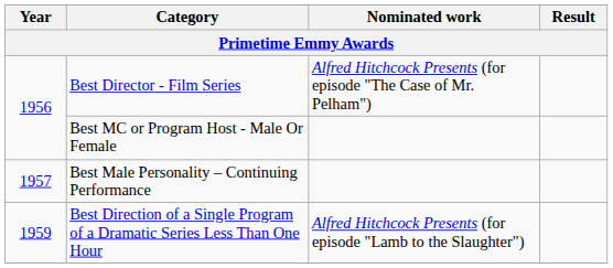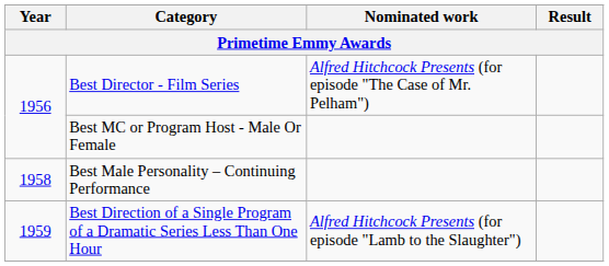 <table class=wikitable>
 <tr>
 </tr>
 <tr>
 <th scope="col" style="width:5em;">Year</th>
 <th scope="col" style="width:26em;">Category</th>
 <th scope="col" style="width:25em;">Nominated work</th>
 <th scope="col" style="width:5em;">Result</th>
 </tr>
 <tr>
 <th colspan=5><a href='#'>Primetime Emmy Awards</a></th>
 </tr>
 <tr>
 <td rowspan=2 style="text-align:center;"><a href='#'>1956</a></td>
 <td><a href='#'>Best Director - Film Series</a></td>
 <td><em><a href='#'>Alfred Hitchcock Presents</a></em> (for episode "The Case of Mr. Pelham")</td>
 <td></td>
 </tr>
 <tr>
 <td>Best MC or Program Host - Male Or Female</td>
 <td></td>
 <td></td>
 </tr>
 <tr>
-<td style="text-align:center;"><a href='#'>1957</a></td>
+<td style="text-align:center;"><a href='#'>1958</a></td>
 <td>Best Male Personality – Continuing Performance</td>
 <td></td>
 <td></td>
 </tr>
 <tr>
 <td style="text-align:center;"><a href='#'>1959</a></td>
 <td><a href='#'>Best Direction of a Single Program of a Dramatic Series Less Than One Hour</a></td>
 <td><em><a href='#'>Alfred Hitchcock Presents</a></em> (for episode "Lamb to the Slaughter")</td>
 <td></td>
 </tr>
 <tr>
 </tr>
 </table>
